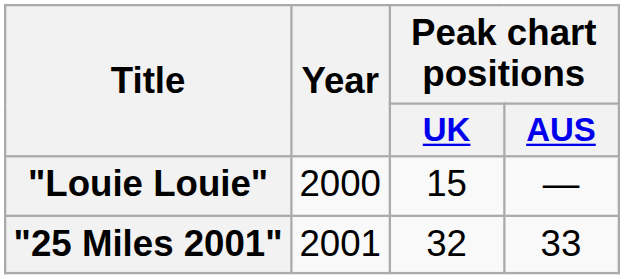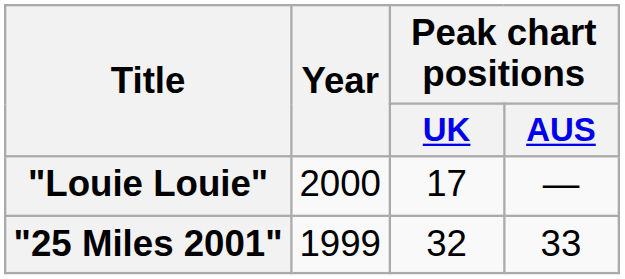 <table class="wikitable plainrowheaders" style="text-align:center;">
 <tr>
 <th scope="col" rowspan="2">Title</th>
 <th scope="col" rowspan="2">Year</th>
 <th scope="col" colspan="2">Peak chart positions</th>
 </tr>
 <tr>
 <th scope="col" style="width:3em;font-size:90%;"><a href='#'>UK</a><br></th>
 <th scope="col" style="width:3em;font-size:90%;"><a href='#'>AUS</a><br></th>
 </tr>
 <tr>
 <th scope="row">"Louie Louie"</th>
 <td>2000</td>
-<td>15</td>
+<td>17</td>
 <td>—</td>
 </tr>
 <tr>
 <th scope="row">"25 Miles 2001"</th>
-<td>2001</td>
+<td>1999</td>
 <td>32</td>
 <td>33</td>
 </tr>
 </table>
